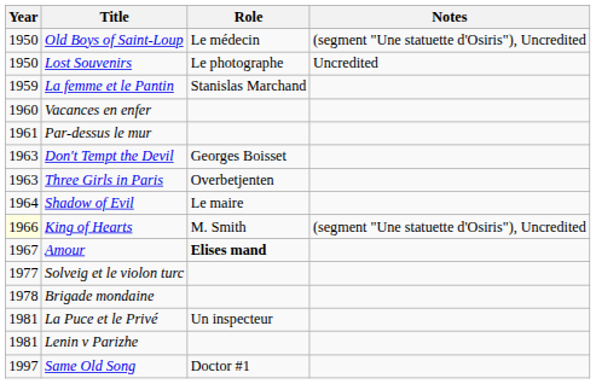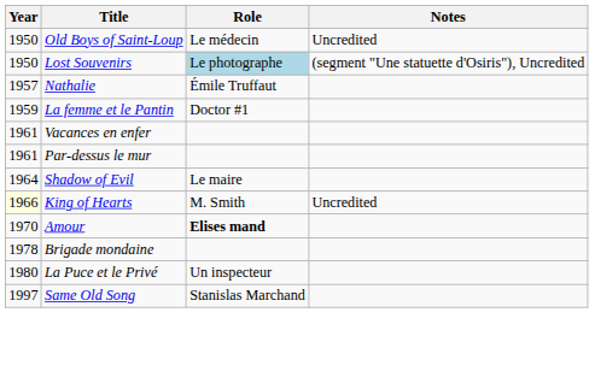 <table class="wikitable">
 <tr>
 <th>Year</th>
 <th>Title</th>
 <th>Role</th>
 <th>Notes</th>
 </tr>
 <tr>
 <td>1950</td>
 <td><em><a href='#'>Old Boys of Saint-Loup</a></em></td>
 <td>Le médecin</td>
-<td>(segment "Une statuette d'Osiris"), Uncredited</td>
+<td>Uncredited</td>
 </tr>
 <tr>
 <td>1950</td>
 <td><em><a href='#'>Lost Souvenirs</a></em></td>
-<td>Le photographe</td>
-<td>Uncredited</td>
+<td style="background: lightblue;">Le photographe</td>
+<td>(segment "Une statuette d'Osiris"), Uncredited</td>
+</tr>
+<tr>
+<td>1957</td>
+<td><em><a href='#'>Nathalie</a></em></td>
+<td>Émile Truffaut</td>
+<td></td>
 </tr>
 <tr>
 <td>1959</td>
 <td><em><a href='#'>La femme et le Pantin</a></em></td>
-<td>Stanislas Marchand</td>
+<td>Doctor #1</td>
 <td></td>
 </tr>
 <tr>
-<td>1960</td>
+<td>1961</td>
 <td><em>Vacances en enfer</em></td>
 <td></td>
 <td></td>
 </tr>
 <tr>
 <td>1961</td>
 <td><em>Par-dessus le mur</em></td>
 <td></td>
-<td></td>
-</tr>
-<tr>
-<td>1963</td>
-<td><em><a href='#'>Don't Tempt the Devil</a></em></td>
-<td>Georges Boisset</td>
-<td></td>
-</tr>
-<tr>
-<td>1963</td>
-<td><em><a href='#'>Three Girls in Paris</a></em></td>
-<td>Overbetjenten</td>
 <td></td>
 </tr>
 <tr>
 <td>1964</td>
 <td><em><a href='#'>Shadow of Evil</a></em></td>
 <td>Le maire</td>
 <td></td>
 </tr>
 <tr>
 <td style="background: lightyellow;">1966</td>
 <td><em><a href='#'>King of Hearts</a></em></td>
 <td>M. Smith</td>
-<td>(segment "Une statuette d'Osiris"), Uncredited</td>
+<td>Uncredited</td>
 </tr>
 <tr>
-<td>1967</td>
+<td>1970</td>
 <td><em><a href='#'>Amour</a></em></td>
 <td><strong>Elises mand</strong></td>
-<td></td>
-</tr>
-<tr>
-<td>1977</td>
-<td><em>Solveig et le violon turc</em></td>
-<td></td>
 <td></td>
 </tr>
 <tr>
 <td>1978</td>
 <td><em>Brigade mondaine</em></td>
 <td></td>
 <td></td>
 </tr>
 <tr>
-<td>1981</td>
+<td>1980</td>
 <td><em>La Puce et le Privé</em></td>
 <td>Un inspecteur</td>
 <td></td>
 </tr>
 <tr>
-<td>1981</td>
-<td><em>Lenin v Parizhe</em></td>
-<td></td>
-<td></td>
-</tr>
-<tr>
 <td>1997</td>
 <td><em><a href='#'>Same Old Song</a></em></td>
-<td>Doctor #1</td>
+<td>Stanislas Marchand</td>
 <td></td>
 </tr>
 </table>
